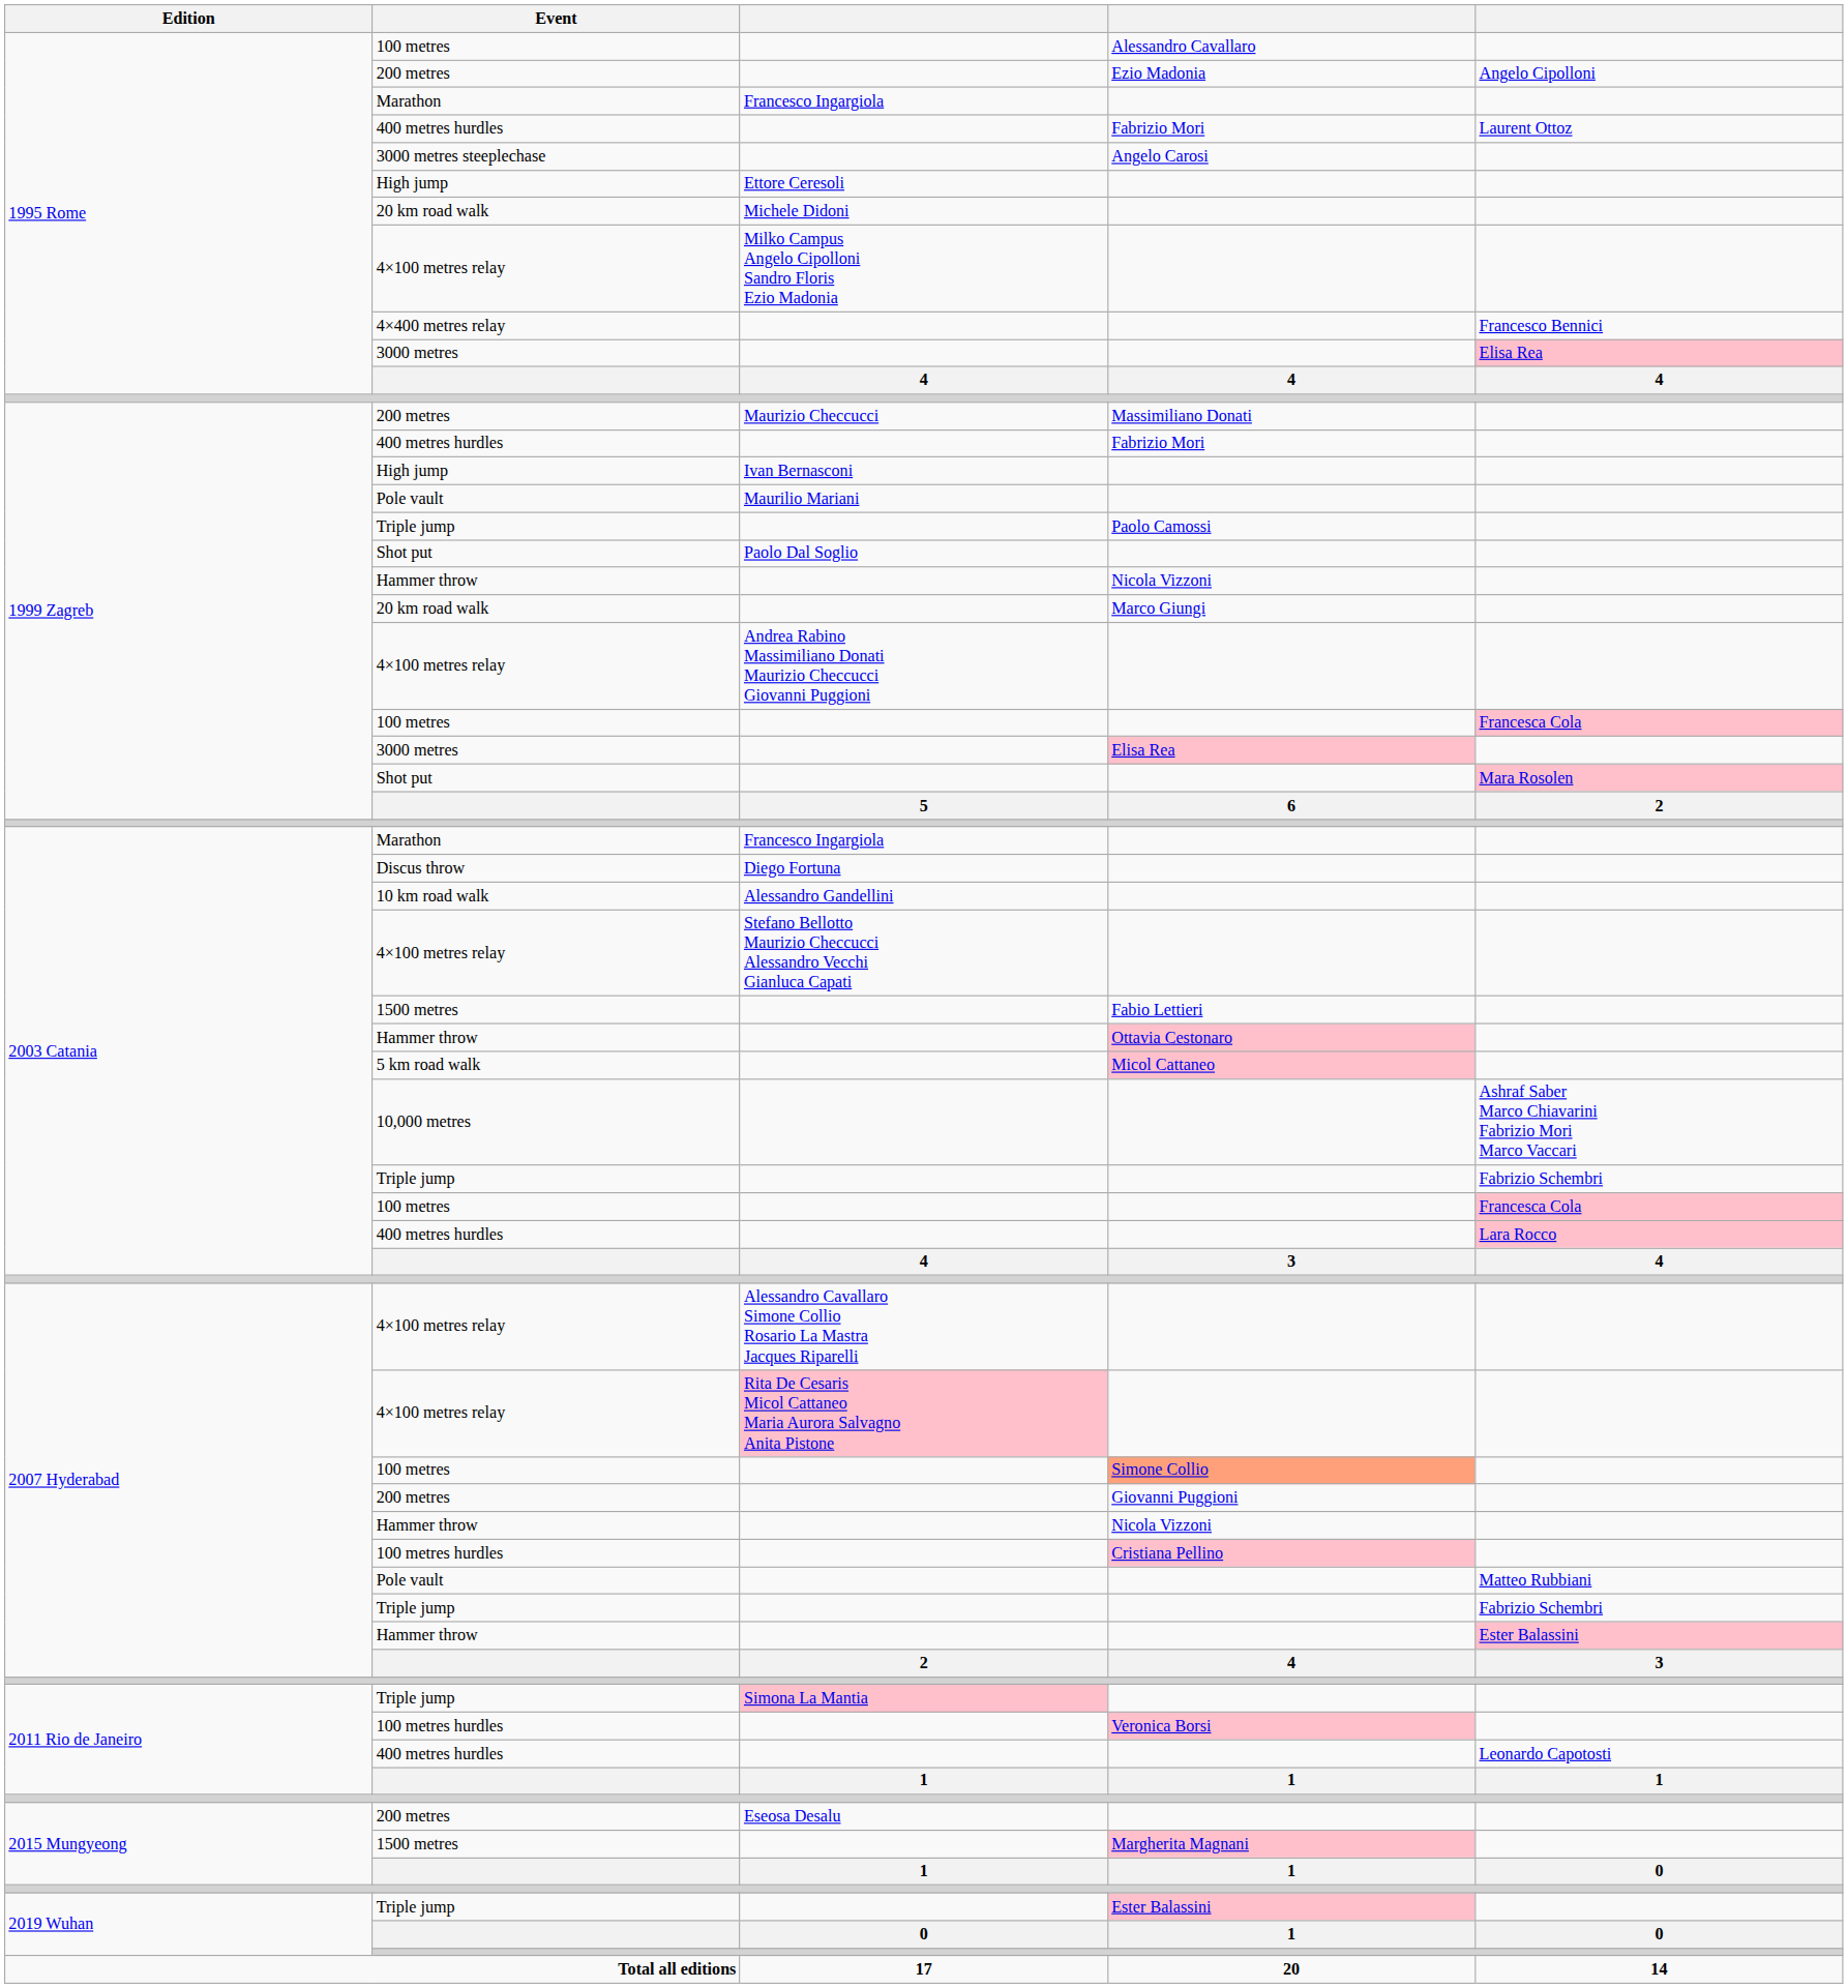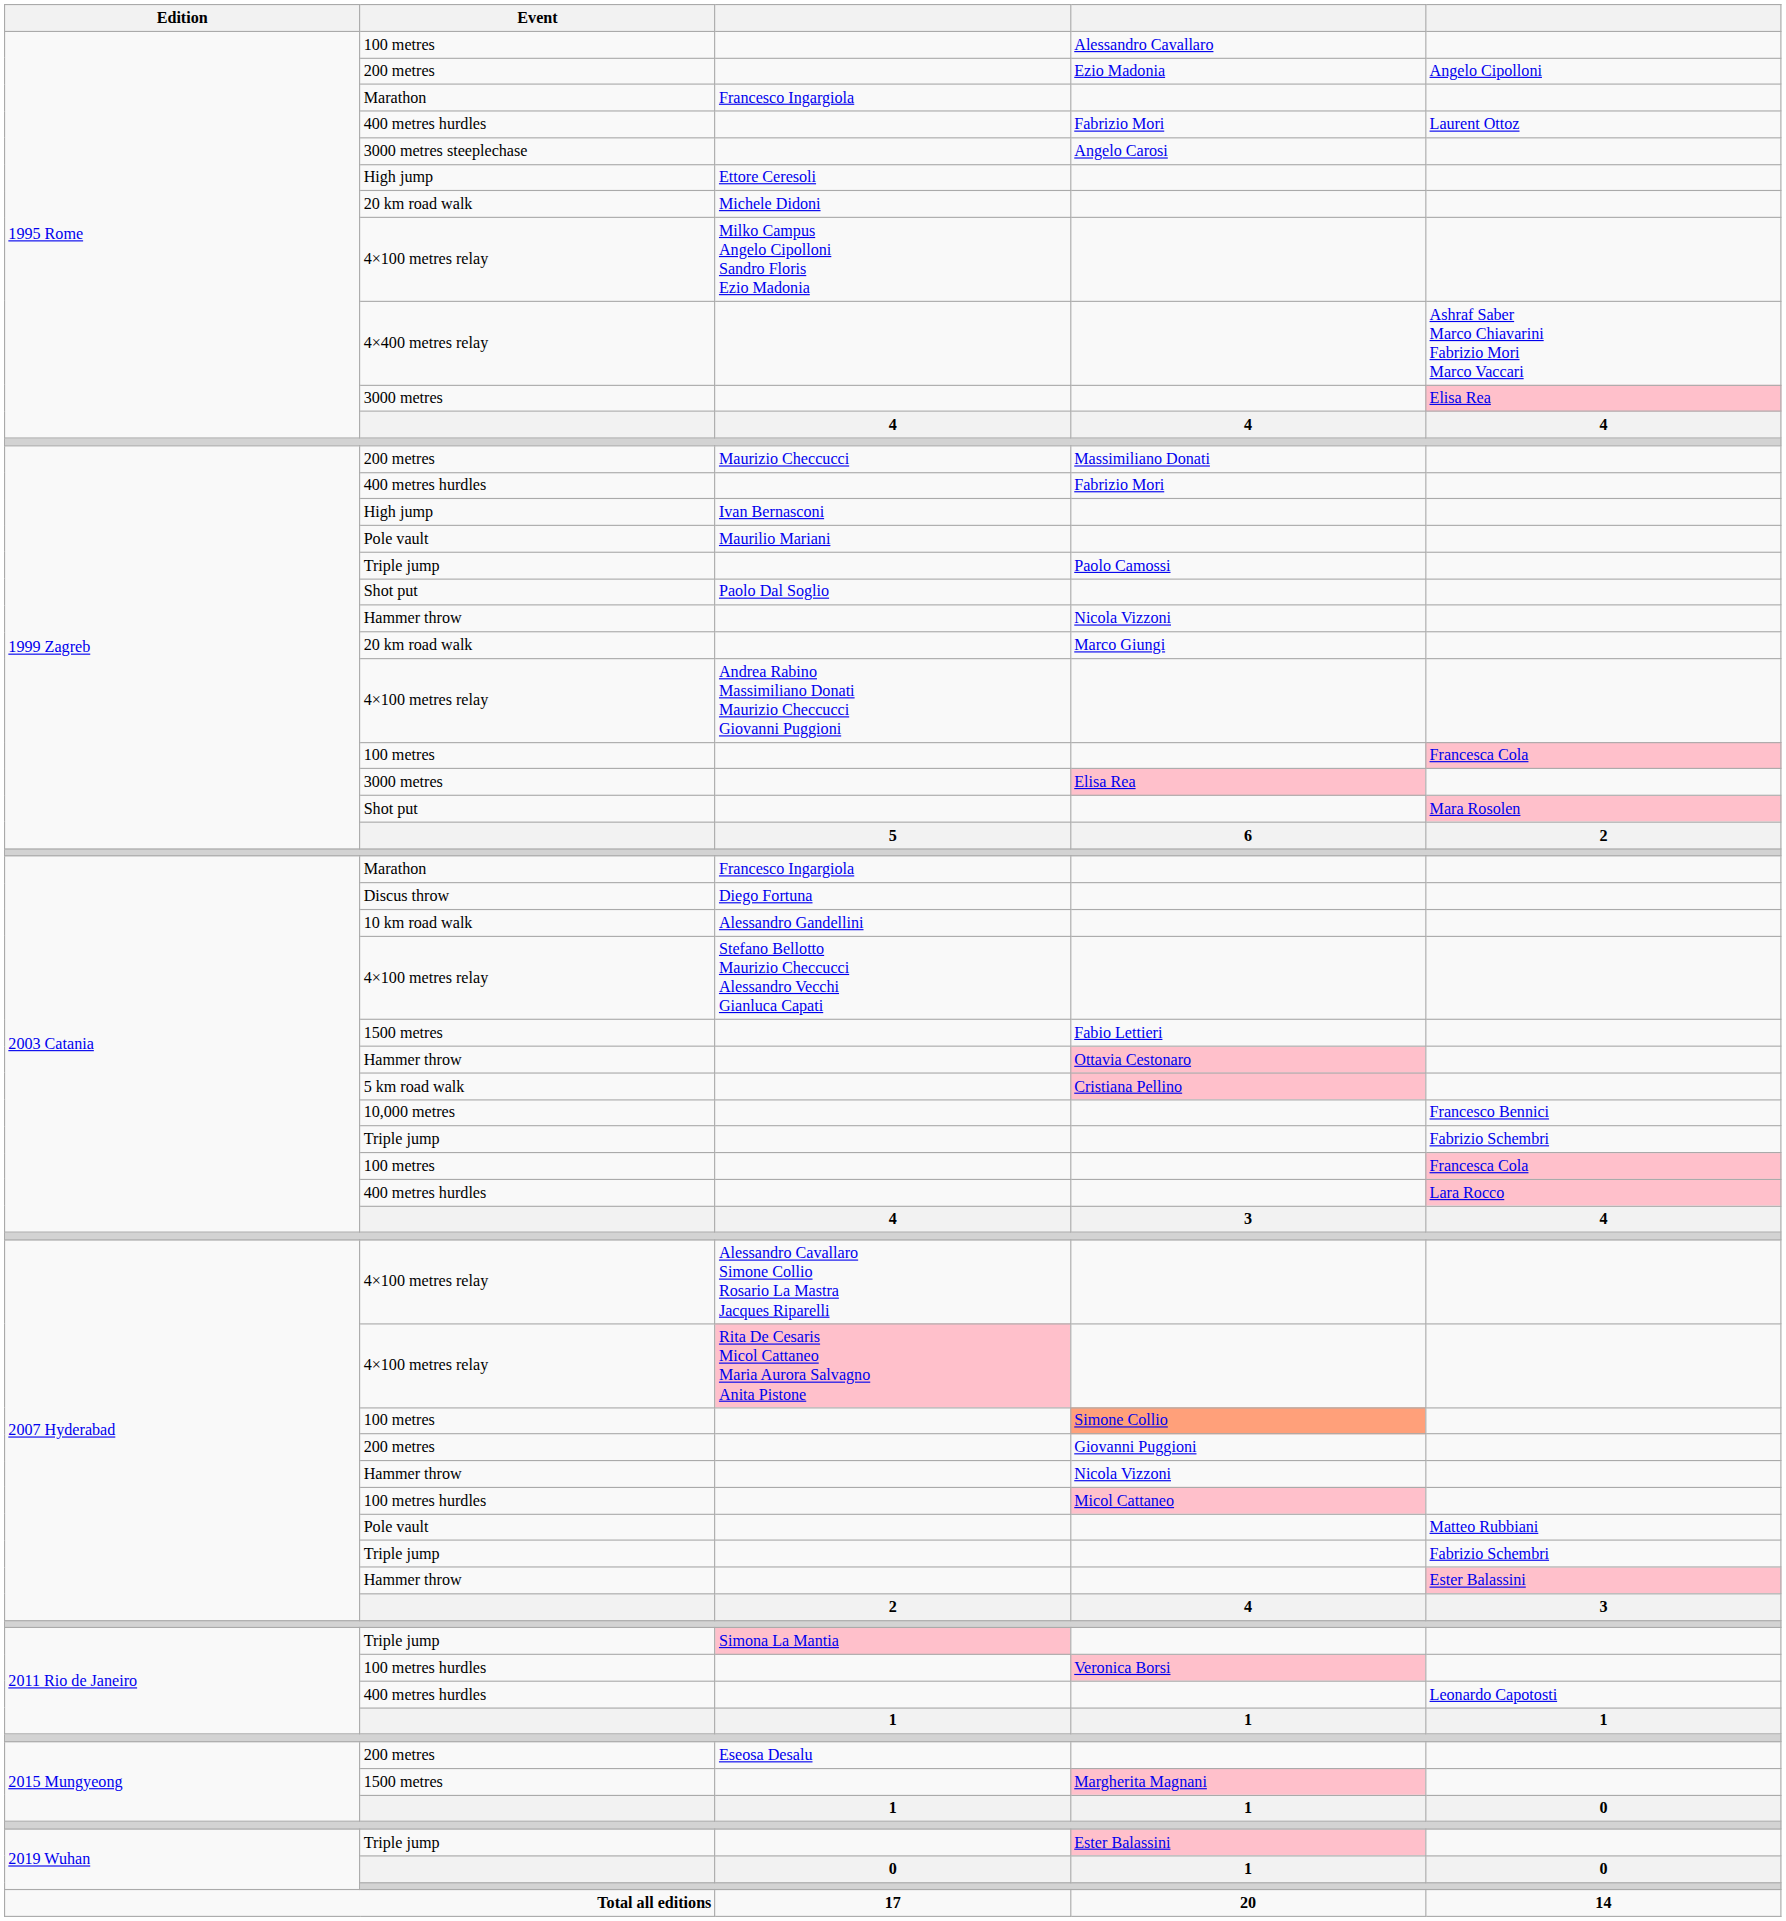 <table class="wikitable" width=80% style="font-size:90%; text-align:left;">
 <tr>
 <th width=20%>Edition</th>
 <th width=20%>Event</th>
 <th width=20%></th>
 <th width=20%></th>
 <th width=20%></th>
 </tr>
 <tr>
 <td rowspan=11> <a href='#'>1995 Rome</a></td>
 <td>100 metres</td>
 <td></td>
 <td><a href='#'>Alessandro Cavallaro</a></td>
 <td></td>
 </tr>
 <tr>
 <td>200 metres</td>
 <td></td>
 <td><a href='#'>Ezio Madonia</a></td>
 <td><a href='#'>Angelo Cipolloni</a></td>
 </tr>
 <tr>
 <td>Marathon</td>
 <td><a href='#'>Francesco Ingargiola</a></td>
 <td></td>
 <td></td>
 </tr>
 <tr>
 <td>400 metres hurdles</td>
 <td></td>
 <td><a href='#'>Fabrizio Mori</a></td>
 <td><a href='#'>Laurent Ottoz</a></td>
 </tr>
 <tr>
 <td>3000 metres steeplechase</td>
 <td></td>
 <td><a href='#'>Angelo Carosi</a></td>
 <td></td>
 </tr>
 <tr>
 <td>High jump</td>
 <td><a href='#'>Ettore Ceresoli</a></td>
 <td></td>
 <td></td>
 </tr>
 <tr>
 <td>20 km road walk</td>
 <td><a href='#'>Michele Didoni</a></td>
 <td></td>
 <td></td>
 </tr>
 <tr>
 <td>4×100 metres relay</td>
 <td><a href='#'>Milko Campus</a><br><a href='#'>Angelo Cipolloni</a><br><a href='#'>Sandro Floris</a><br><a href='#'>Ezio Madonia</a></td>
 <td></td>
 <td></td>
 </tr>
 <tr>
 <td>4×400 metres relay</td>
 <td></td>
 <td></td>
-<td><a href='#'>Francesco Bennici</a></td>
+<td><a href='#'>Ashraf Saber</a><br><a href='#'>Marco Chiavarini</a><br><a href='#'>Fabrizio Mori</a><br><a href='#'>Marco Vaccari</a></td>
 </tr>
 <tr>
 <td>3000 metres</td>
 <td></td>
 <td></td>
 <td bgcolor=pink><a href='#'>Elisa Rea</a></td>
 </tr>
 <tr>
 <th></th>
 <th>4</th>
 <th>4</th>
 <th>4</th>
 </tr>
 <tr bgcolor=lightgrey>
 <td colspan=5></td>
 </tr>
 <tr>
 <td rowspan=13> <a href='#'>1999 Zagreb</a></td>
 <td>200 metres</td>
 <td><a href='#'>Maurizio Checcucci</a></td>
 <td><a href='#'>Massimiliano Donati</a></td>
 <td></td>
 </tr>
 <tr>
 <td>400 metres hurdles</td>
 <td></td>
 <td><a href='#'>Fabrizio Mori</a></td>
 <td></td>
 </tr>
 <tr>
 <td>High jump</td>
 <td><a href='#'>Ivan Bernasconi</a></td>
 <td></td>
 <td></td>
 </tr>
 <tr>
 <td>Pole vault</td>
 <td><a href='#'>Maurilio Mariani</a></td>
 <td></td>
 <td></td>
 </tr>
 <tr>
 <td>Triple jump</td>
 <td></td>
 <td><a href='#'>Paolo Camossi</a></td>
 <td></td>
 </tr>
 <tr>
 <td>Shot put</td>
 <td><a href='#'>Paolo Dal Soglio</a></td>
 <td></td>
 <td></td>
 </tr>
 <tr>
 <td>Hammer throw</td>
 <td></td>
 <td><a href='#'>Nicola Vizzoni</a></td>
 <td></td>
 </tr>
 <tr>
 <td>20 km road walk</td>
 <td></td>
 <td><a href='#'>Marco Giungi</a></td>
 <td></td>
 </tr>
 <tr>
 <td>4×100 metres relay</td>
 <td><a href='#'>Andrea Rabino</a><br><a href='#'>Massimiliano Donati</a><br><a href='#'>Maurizio Checcucci</a><br><a href='#'>Giovanni Puggioni</a></td>
 <td></td>
 <td></td>
 </tr>
 <tr>
 <td>100 metres</td>
 <td></td>
 <td></td>
 <td bgcolor=pink><a href='#'>Francesca Cola</a></td>
 </tr>
 <tr>
 <td>3000 metres</td>
 <td></td>
 <td bgcolor=pink><a href='#'>Elisa Rea</a></td>
 <td></td>
 </tr>
 <tr>
 <td>Shot put</td>
 <td></td>
 <td></td>
 <td bgcolor=pink><a href='#'>Mara Rosolen</a></td>
 </tr>
 <tr>
 <th></th>
 <th>5</th>
 <th>6</th>
 <th>2</th>
 </tr>
 <tr bgcolor=lightgrey>
 <td colspan=8></td>
 </tr>
 <tr>
 <td rowspan=12> <a href='#'>2003 Catania</a></td>
 <td>Marathon</td>
 <td><a href='#'>Francesco Ingargiola</a></td>
 <td></td>
 <td></td>
 </tr>
 <tr>
 <td>Discus throw</td>
 <td><a href='#'>Diego Fortuna</a></td>
 <td></td>
 <td></td>
 </tr>
 <tr>
 <td>10 km road walk</td>
 <td><a href='#'>Alessandro Gandellini</a></td>
 <td></td>
 <td></td>
 </tr>
 <tr>
 <td>4×100 metres relay</td>
 <td><a href='#'>Stefano Bellotto</a><br><a href='#'>Maurizio Checcucci</a><br><a href='#'>Alessandro Vecchi</a><br><a href='#'>Gianluca Capati</a></td>
 <td></td>
 <td></td>
 </tr>
 <tr>
 <td>1500 metres</td>
 <td></td>
 <td><a href='#'>Fabio Lettieri</a></td>
 <td></td>
 </tr>
 <tr>
 <td>Hammer throw</td>
 <td></td>
 <td bgcolor=pink><a href='#'>Ottavia Cestonaro</a></td>
 <td></td>
 </tr>
 <tr>
 <td>5 km road walk</td>
 <td></td>
-<td bgcolor=pink><a href='#'>Micol Cattaneo</a></td>
+<td bgcolor=pink><a href='#'>Cristiana Pellino</a></td>
 <td></td>
 </tr>
 <tr>
 <td>10,000 metres</td>
 <td></td>
 <td></td>
-<td><a href='#'>Ashraf Saber</a><br><a href='#'>Marco Chiavarini</a><br><a href='#'>Fabrizio Mori</a><br><a href='#'>Marco Vaccari</a></td>
+<td><a href='#'>Francesco Bennici</a></td>
 </tr>
 <tr>
 <td>Triple jump</td>
 <td></td>
 <td></td>
 <td><a href='#'>Fabrizio Schembri</a></td>
 </tr>
 <tr>
 <td>100 metres</td>
 <td></td>
 <td></td>
 <td bgcolor=pink><a href='#'>Francesca Cola</a></td>
 </tr>
 <tr>
 <td>400 metres hurdles</td>
 <td></td>
 <td></td>
 <td bgcolor=pink><a href='#'>Lara Rocco</a></td>
 </tr>
 <tr>
 <th></th>
 <th>4</th>
 <th>3</th>
 <th>4</th>
 </tr>
 <tr bgcolor=lightgrey>
 <td colspan=5></td>
 </tr>
 <tr>
 <td rowspan=10> <a href='#'>2007 Hyderabad</a></td>
 <td>4×100 metres relay</td>
 <td><a href='#'>Alessandro Cavallaro</a><br><a href='#'>Simone Collio</a><br><a href='#'>Rosario La Mastra</a><br><a href='#'>Jacques Riparelli</a></td>
 <td></td>
 <td></td>
 </tr>
 <tr>
 <td>4×100 metres relay</td>
 <td bgcolor=pink><a href='#'>Rita De Cesaris</a><br><a href='#'>Micol Cattaneo</a><br><a href='#'>Maria Aurora Salvagno</a><br><a href='#'>Anita Pistone</a></td>
 <td></td>
 <td></td>
 </tr>
 <tr>
 <td>100 metres</td>
 <td></td>
 <td style="background: lightsalmon;"><a href='#'>Simone Collio</a></td>
 <td></td>
 </tr>
 <tr>
 <td>200 metres</td>
 <td></td>
 <td><a href='#'>Giovanni Puggioni</a></td>
 <td></td>
 </tr>
 <tr>
 <td>Hammer throw</td>
 <td></td>
 <td><a href='#'>Nicola Vizzoni</a></td>
 <td></td>
 </tr>
 <tr>
 <td>100 metres hurdles</td>
 <td></td>
-<td bgcolor=pink><a href='#'>Cristiana Pellino</a></td>
+<td bgcolor=pink><a href='#'>Micol Cattaneo</a></td>
 <td></td>
 </tr>
 <tr>
 <td>Pole vault</td>
 <td></td>
 <td></td>
 <td><a href='#'>Matteo Rubbiani</a></td>
 </tr>
 <tr>
 <td>Triple jump</td>
 <td></td>
 <td></td>
 <td><a href='#'>Fabrizio Schembri</a></td>
 </tr>
 <tr>
 <td>Hammer throw</td>
 <td></td>
 <td></td>
 <td bgcolor=pink><a href='#'>Ester Balassini</a></td>
 </tr>
 <tr>
 <th></th>
 <th>2</th>
 <th>4</th>
 <th>3</th>
 </tr>
 <tr bgcolor=lightgrey>
 <td colspan=5></td>
 </tr>
 <tr>
 <td rowspan=4> <a href='#'>2011 Rio de Janeiro</a></td>
 <td>Triple jump</td>
 <td bgcolor=pink><a href='#'>Simona La Mantia</a></td>
 <td></td>
 <td></td>
 </tr>
 <tr>
 <td>100 metres hurdles</td>
 <td></td>
 <td bgcolor=pink><a href='#'>Veronica Borsi</a></td>
 <td></td>
 </tr>
 <tr>
 <td>400 metres hurdles</td>
 <td></td>
 <td></td>
 <td><a href='#'>Leonardo Capotosti</a></td>
 </tr>
 <tr>
 <th></th>
 <th>1</th>
 <th>1</th>
 <th>1</th>
 </tr>
 <tr bgcolor=lightgrey>
 <td colspan=5></td>
 </tr>
 <tr>
 <td rowspan=3> <a href='#'>2015 Mungyeong</a></td>
 <td>200 metres</td>
 <td><a href='#'>Eseosa Desalu</a></td>
 <td></td>
 <td></td>
 </tr>
 <tr>
 <td>1500 metres</td>
 <td></td>
 <td bgcolor=pink><a href='#'>Margherita Magnani</a></td>
 <td></td>
 </tr>
 <tr>
 <th></th>
 <th>1</th>
 <th>1</th>
 <th>0</th>
 </tr>
 <tr bgcolor=lightgrey>
 <td colspan=5></td>
 </tr>
 <tr>
 <td rowspan=3> <a href='#'>2019 Wuhan</a></td>
 <td>Triple jump</td>
 <td></td>
 <td bgcolor=pink><a href='#'>Ester Balassini</a></td>
 <td></td>
 </tr>
 <tr>
 <th></th>
 <th>0</th>
 <th>1</th>
 <th>0</th>
 </tr>
 <tr bgcolor=lightgrey>
 <td colspan=5></td>
 </tr>
 <tr>
 <td colspan=2 align=right><strong>Total all editions</strong></td>
 <td align=center><strong>17</strong></td>
 <td align=center><strong>20</strong></td>
 <td align=center><strong>14</strong></td>
 </tr>
 </table>
